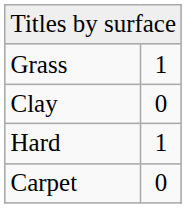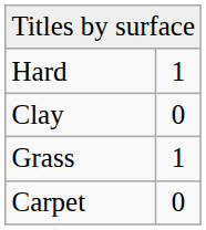 <table class="wikitable sortable mw-collapsible mw-collapsed">
 <tr bgcolor="#efefef">
 <td colspan=2>Titles by surface</td>
 </tr>
 <tr>
-<td>Grass</td>
+<td>Hard</td>
 <td align="center">1</td>
 </tr>
 <tr>
 <td>Clay</td>
 <td align="center">0</td>
 </tr>
 <tr>
-<td>Hard</td>
+<td>Grass</td>
 <td align="center">1</td>
 </tr>
 <tr>
 <td>Carpet</td>
 <td align="center">0</td>
 </tr>
 </table>
